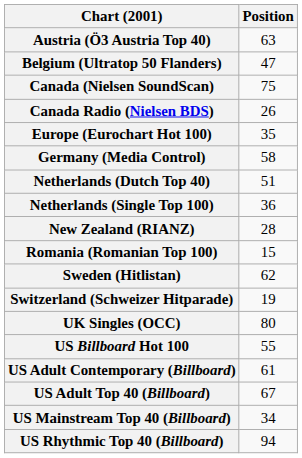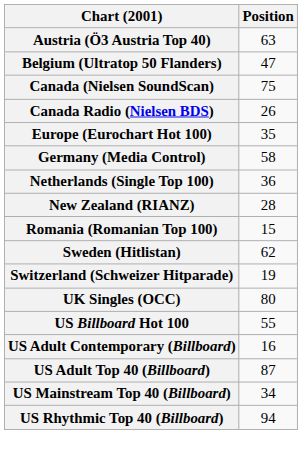 <table class="wikitable sortable plainrowheaders" style="text-align:center">
 <tr>
 <th scope="col">Chart (2001)</th>
 <th scope="col">Position</th>
 </tr>
 <tr>
 <th scope="row">Austria (Ö3 Austria Top 40)</th>
 <td>63</td>
 </tr>
 <tr>
 <th scope="row">Belgium (Ultratop 50 Flanders)</th>
 <td>47</td>
 </tr>
 <tr>
 <th scope="row">Canada (Nielsen SoundScan)</th>
 <td>75</td>
 </tr>
 <tr>
 <th scope="row">Canada Radio (<a href='#'>Nielsen BDS</a>)</th>
 <td>26</td>
 </tr>
 <tr>
 <th scope="row">Europe (Eurochart Hot 100)</th>
 <td>35</td>
 </tr>
 <tr>
 <th scope="row">Germany (Media Control)</th>
 <td>58</td>
-</tr>
-<tr>
-<th scope="row">Netherlands (Dutch Top 40)</th>
-<td>51</td>
 </tr>
 <tr>
 <th scope="row">Netherlands (Single Top 100)</th>
 <td>36</td>
 </tr>
 <tr>
 <th scope="row">New Zealand (RIANZ)</th>
 <td>28</td>
 </tr>
 <tr>
 <th scope="row">Romania (Romanian Top 100)</th>
 <td>15</td>
 </tr>
 <tr>
 <th scope="row">Sweden (Hitlistan)</th>
 <td>62</td>
 </tr>
 <tr>
 <th scope="row">Switzerland (Schweizer Hitparade)</th>
 <td>19</td>
 </tr>
 <tr>
 <th scope="row">UK Singles (OCC)</th>
 <td>80</td>
 </tr>
 <tr>
 <th scope="row">US <em>Billboard</em> Hot 100</th>
 <td>55</td>
 </tr>
 <tr>
 <th scope="row">US Adult Contemporary (<em>Billboard</em>)</th>
-<td>61</td>
+<td>16</td>
 </tr>
 <tr>
 <th scope="row">US Adult Top 40 (<em>Billboard</em>)</th>
-<td>67</td>
+<td>87</td>
 </tr>
 <tr>
 <th scope="row">US Mainstream Top 40 (<em>Billboard</em>)</th>
 <td>34</td>
 </tr>
 <tr>
 <th scope="row">US Rhythmic Top 40 (<em>Billboard</em>)</th>
 <td>94</td>
 </tr>
 </table>
